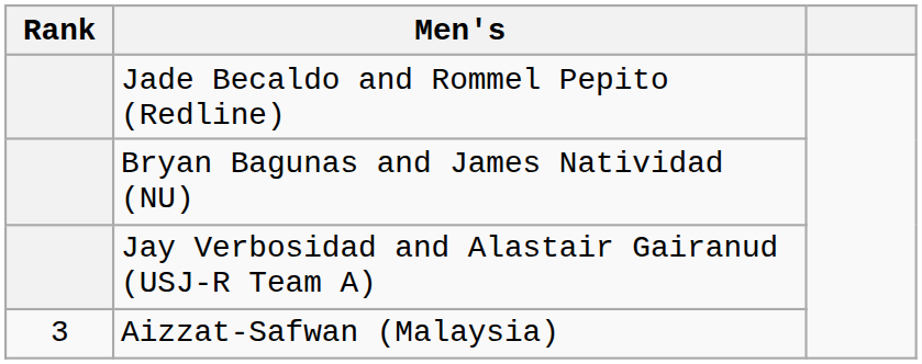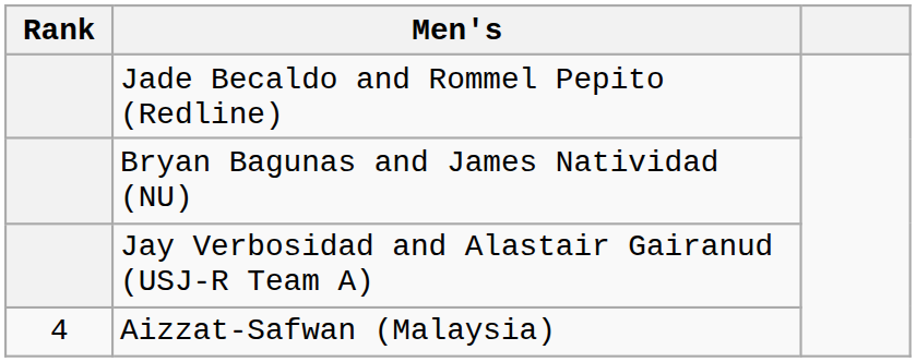 <table class="wikitable" style="text-align: center;">
 <tr>
 <th width=40>Rank</th>
 <th width=290>Men's</th>
 <th width=40></th>
 </tr>
 <tr>
 <th></th>
 <td style="text-align:left;">Jade Becaldo and Rommel Pepito (Redline)</td>
 <td rowspan=4></td>
 </tr>
 <tr>
 <th></th>
 <td style="text-align:left;">Bryan Bagunas and James Natividad (NU)</td>
 </tr>
 <tr>
 <th></th>
 <td style="text-align:left;">Jay Verbosidad and Alastair Gairanud (USJ-R Team A)</td>
 </tr>
 <tr>
-<td>3</td>
+<td>4</td>
 <td style="text-align:left;">Aizzat-Safwan (Malaysia)</td>
 </tr>
 </table>
